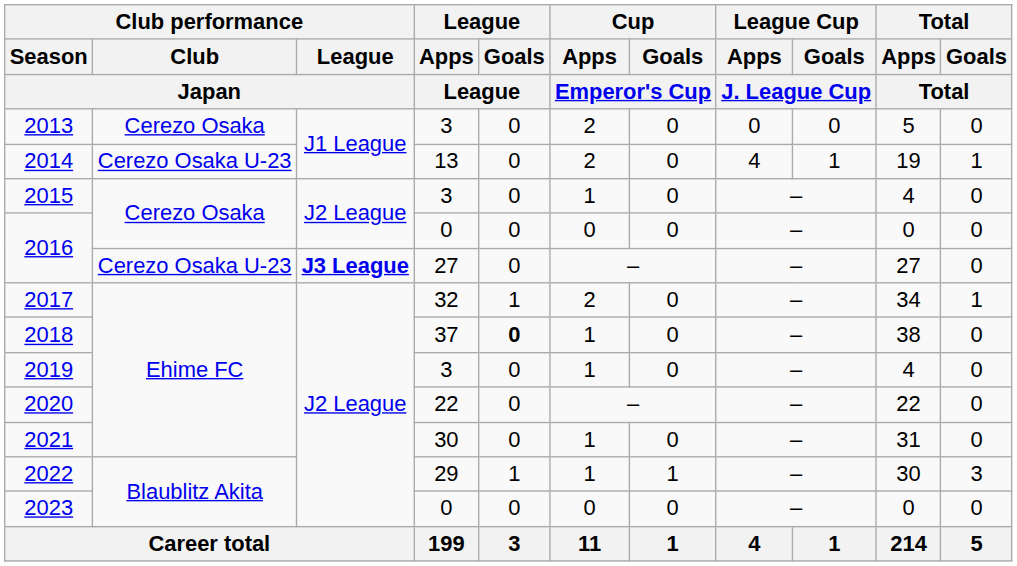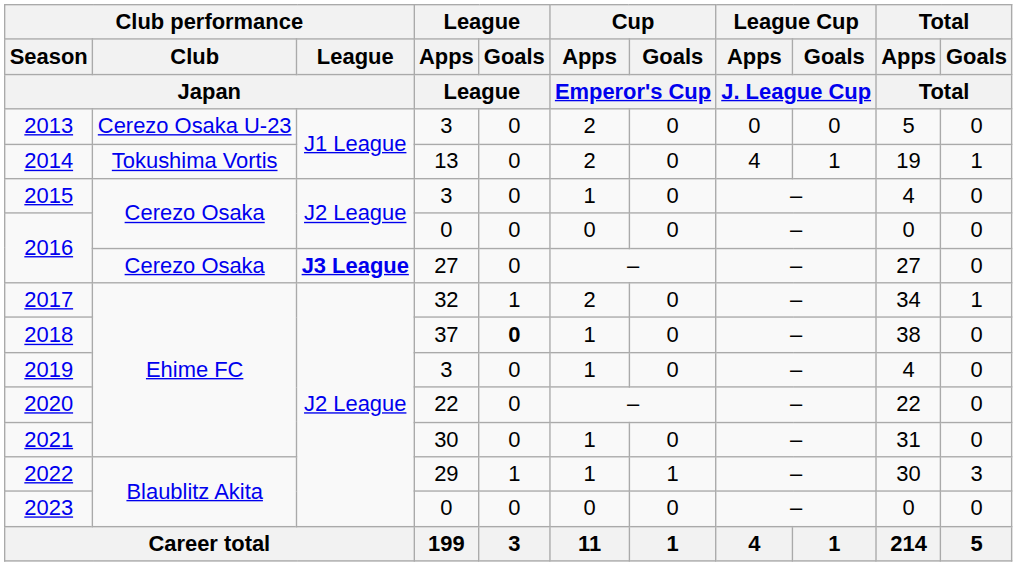 <table class="wikitable" style="text-align:center">
 <tr>
 <th colspan=3>Club performance</th>
 <th colspan=2>League</th>
 <th colspan=2>Cup</th>
 <th colspan=2>League Cup</th>
 <th colspan=2>Total</th>
 </tr>
 <tr>
 <th>Season</th>
 <th>Club</th>
 <th>League</th>
 <th>Apps</th>
 <th>Goals</th>
 <th>Apps</th>
 <th>Goals</th>
 <th>Apps</th>
 <th>Goals</th>
 <th>Apps</th>
 <th>Goals</th>
 </tr>
 <tr>
 <th colspan=3>Japan</th>
 <th colspan=2>League</th>
 <th colspan=2><a href='#'>Emperor's Cup</a></th>
 <th colspan=2><a href='#'>J. League Cup</a></th>
 <th colspan=2>Total</th>
 </tr>
 <tr>
 <td><a href='#'>2013</a></td>
-<td rowspan="1"><a href='#'>Cerezo Osaka</a></td>
+<td><a href='#'>Cerezo Osaka U-23</a></td>
 <td rowspan="2"><a href='#'>J1 League</a></td>
 <td>3</td>
 <td>0</td>
 <td>2</td>
 <td>0</td>
 <td>0</td>
 <td>0</td>
 <td>5</td>
 <td>0</td>
 </tr>
 <tr>
 <td><a href='#'>2014</a></td>
-<td><a href='#'>Cerezo Osaka U-23</a></td>
+<td rowspan="1"><a href='#'>Tokushima Vortis</a></td>
 <td>13</td>
 <td>0</td>
 <td>2</td>
 <td>0</td>
 <td>4</td>
 <td>1</td>
 <td>19</td>
 <td>1</td>
 </tr>
 <tr>
 <td><a href='#'>2015</a></td>
 <td rowspan="2"><a href='#'>Cerezo Osaka</a></td>
 <td rowspan="2"><a href='#'>J2 League</a></td>
 <td>3</td>
 <td>0</td>
 <td>1</td>
 <td>0</td>
 <td colspan="2">–</td>
 <td>4</td>
 <td>0</td>
 </tr>
 <tr>
 <td rowspan="2"><a href='#'>2016</a></td>
 <td>0</td>
 <td>0</td>
 <td>0</td>
 <td>0</td>
 <td colspan="2">–</td>
 <td>0</td>
 <td>0</td>
 </tr>
 <tr>
-<td><a href='#'>Cerezo Osaka U-23</a></td>
+<td rowspan="1"><a href='#'>Cerezo Osaka</a></td>
 <td><strong><a href='#'>J3 League</a></strong></td>
 <td>27</td>
 <td>0</td>
 <td colspan="2">–</td>
 <td colspan="2">–</td>
 <td>27</td>
 <td>0</td>
 </tr>
 <tr>
 <td><a href='#'>2017</a></td>
 <td rowspan="5"><a href='#'>Ehime FC</a></td>
 <td rowspan="7"><a href='#'>J2 League</a></td>
 <td>32</td>
 <td>1</td>
 <td>2</td>
 <td>0</td>
 <td colspan="2">–</td>
 <td>34</td>
 <td>1</td>
 </tr>
 <tr>
 <td><a href='#'>2018</a></td>
 <td>37</td>
 <td><strong>0</strong></td>
 <td>1</td>
 <td>0</td>
 <td colspan="2">–</td>
 <td>38</td>
 <td>0</td>
 </tr>
 <tr>
 <td><a href='#'>2019</a></td>
 <td>3</td>
 <td>0</td>
 <td>1</td>
 <td>0</td>
 <td colspan="2">–</td>
 <td>4</td>
 <td>0</td>
 </tr>
 <tr>
 <td><a href='#'>2020</a></td>
 <td>22</td>
 <td>0</td>
 <td colspan="2">–</td>
 <td colspan="2">–</td>
 <td>22</td>
 <td>0</td>
 </tr>
 <tr>
 <td><a href='#'>2021</a></td>
 <td>30</td>
 <td>0</td>
 <td>1</td>
 <td>0</td>
 <td colspan="2">–</td>
 <td>31</td>
 <td>0</td>
 </tr>
 <tr>
 <td><a href='#'>2022</a></td>
 <td rowspan="2"><a href='#'>Blaublitz Akita</a></td>
 <td>29</td>
 <td>1</td>
 <td>1</td>
 <td>1</td>
 <td colspan="2">–</td>
 <td>30</td>
 <td>3</td>
 </tr>
 <tr>
 <td><a href='#'>2023</a></td>
 <td>0</td>
 <td>0</td>
 <td>0</td>
 <td>0</td>
 <td colspan="2">–</td>
 <td>0</td>
 <td>0</td>
 </tr>
 <tr>
 <th colspan=3>Career total</th>
 <th>199</th>
 <th>3</th>
 <th>11</th>
 <th>1</th>
 <th>4</th>
 <th>1</th>
 <th>214</th>
 <th>5</th>
 </tr>
 </table>
